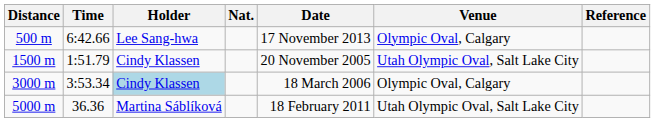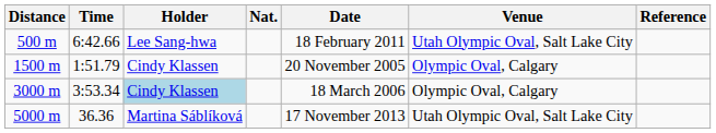 <table class="wikitable" border="1" style="text-align:center">
 <tr>
 <th>Distance</th>
 <th>Time</th>
 <th>Holder</th>
 <th>Nat.</th>
 <th>Date</th>
 <th>Venue</th>
 <th>Reference</th>
 </tr>
 <tr>
 <td><a href='#'>500 m</a></td>
 <td>6:42.66</td>
 <td align=left><a href='#'>Lee Sang-hwa</a></td>
 <td></td>
-<td align=right>17 November 2013</td>
-<td align=left><a href='#'>Olympic Oval</a>, Calgary</td>
+<td align=right>18 February 2011</td>
+<td align=left><a href='#'>Utah Olympic Oval</a>, Salt Lake City</td>
 <td></td>
 </tr>
 <tr>
 <td><a href='#'>1500 m</a></td>
 <td>1:51.79</td>
 <td align=left><a href='#'>Cindy Klassen</a></td>
 <td></td>
 <td align=right>20 November 2005</td>
-<td align=left><a href='#'>Utah Olympic Oval</a>, Salt Lake City</td>
+<td align=left><a href='#'>Olympic Oval</a>, Calgary</td>
 <td></td>
 </tr>
 <tr>
 <td><a href='#'>3000 m</a></td>
 <td>3:53.34</td>
 <td align=left style="background: lightblue;"><a href='#'>Cindy Klassen</a></td>
 <td></td>
 <td align=right>18 March 2006</td>
 <td align=left>Olympic Oval, Calgary</td>
 <td></td>
 </tr>
 <tr>
 <td><a href='#'>5000 m</a></td>
 <td>36.36</td>
 <td align=left><a href='#'>Martina Sáblíková</a></td>
 <td></td>
-<td align=right>18 February 2011</td>
+<td align=right>17 November 2013</td>
 <td align=left>Utah Olympic Oval, Salt Lake City</td>
 <td></td>
 </tr>
 </table>
